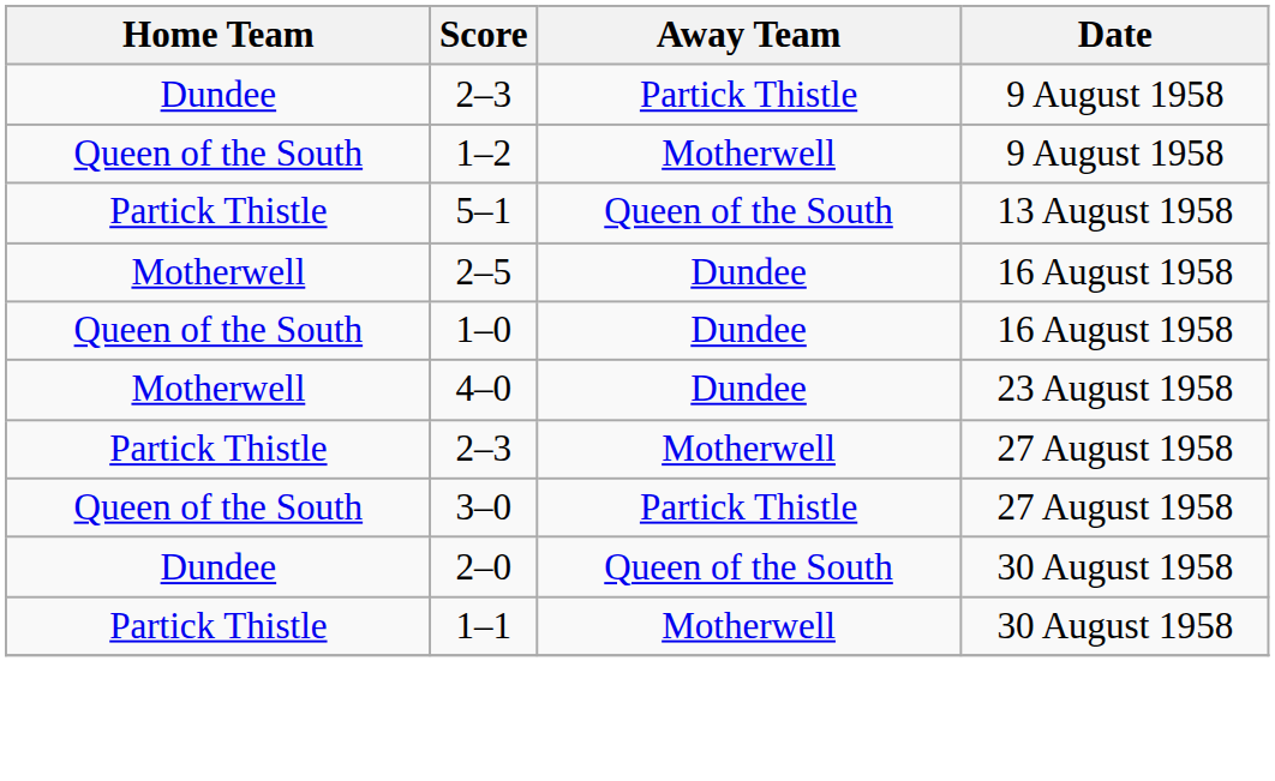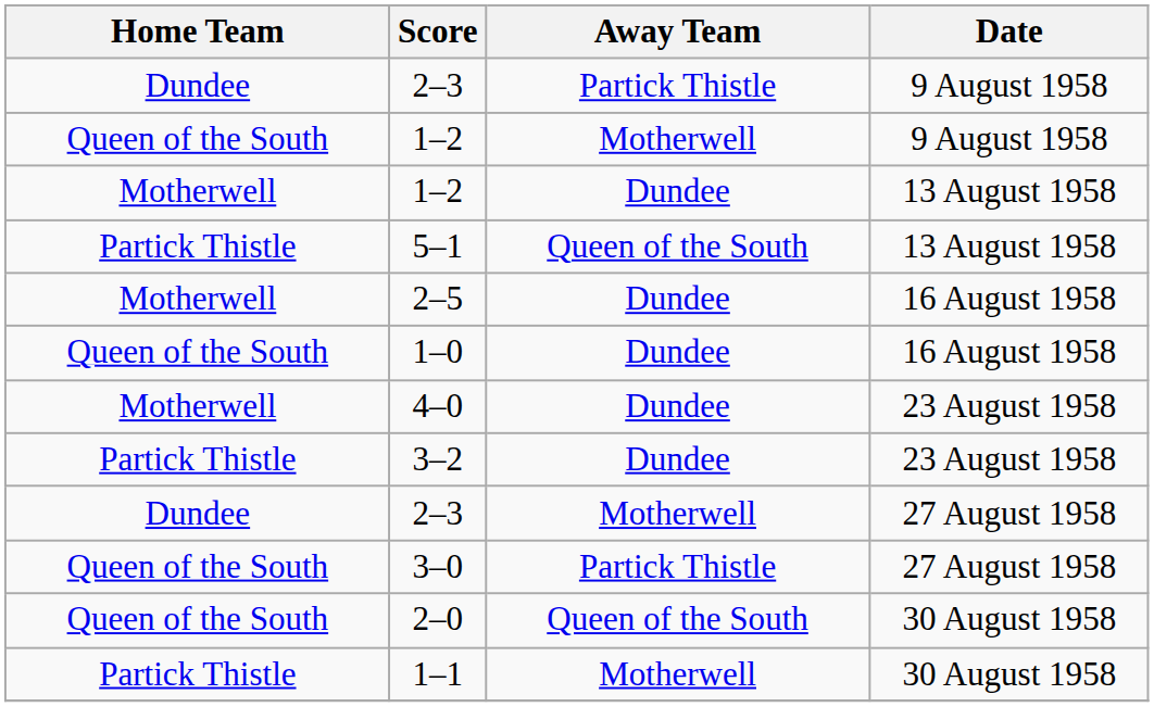 <table class="wikitable" style="text-align:center;">
 <tr>
 <th width=175>Home Team</th>
 <th width=20>Score</th>
 <th width=175>Away Team</th>
 <th width= 125>Date</th>
 </tr>
 <tr>
 <td><a href='#'>Dundee</a></td>
 <td>2–3</td>
 <td><a href='#'>Partick Thistle</a></td>
 <td>9 August 1958</td>
 </tr>
 <tr>
 <td><a href='#'>Queen of the South</a></td>
 <td>1–2</td>
 <td><a href='#'>Motherwell</a></td>
 <td>9 August 1958</td>
+</tr>
+<tr>
+<td><a href='#'>Motherwell</a></td>
+<td>1–2</td>
+<td><a href='#'>Dundee</a></td>
+<td>13 August 1958</td>
 </tr>
 <tr>
 <td><a href='#'>Partick Thistle</a></td>
 <td>5–1</td>
 <td><a href='#'>Queen of the South</a></td>
 <td>13 August 1958</td>
 </tr>
 <tr>
 <td><a href='#'>Motherwell</a></td>
 <td>2–5</td>
 <td><a href='#'>Dundee</a></td>
 <td>16 August 1958</td>
 </tr>
 <tr>
 <td><a href='#'>Queen of the South</a></td>
 <td>1–0</td>
 <td><a href='#'>Dundee</a></td>
 <td>16 August 1958</td>
 </tr>
 <tr>
 <td><a href='#'>Motherwell</a></td>
 <td>4–0</td>
 <td><a href='#'>Dundee</a></td>
 <td>23 August 1958</td>
 </tr>
 <tr>
 <td><a href='#'>Partick Thistle</a></td>
+<td>3–2</td>
+<td><a href='#'>Dundee</a></td>
+<td>23 August 1958</td>
+</tr>
+<tr>
+<td><a href='#'>Dundee</a></td>
 <td>2–3</td>
 <td><a href='#'>Motherwell</a></td>
 <td>27 August 1958</td>
 </tr>
 <tr>
 <td><a href='#'>Queen of the South</a></td>
 <td>3–0</td>
 <td><a href='#'>Partick Thistle</a></td>
 <td>27 August 1958</td>
 </tr>
 <tr>
-<td><a href='#'>Dundee</a></td>
+<td><a href='#'>Queen of the South</a></td>
 <td>2–0</td>
 <td><a href='#'>Queen of the South</a></td>
 <td>30 August 1958</td>
 </tr>
 <tr>
 <td><a href='#'>Partick Thistle</a></td>
 <td>1–1</td>
 <td><a href='#'>Motherwell</a></td>
 <td>30 August 1958</td>
 </tr>
 <tr>
 </tr>
 </table>
